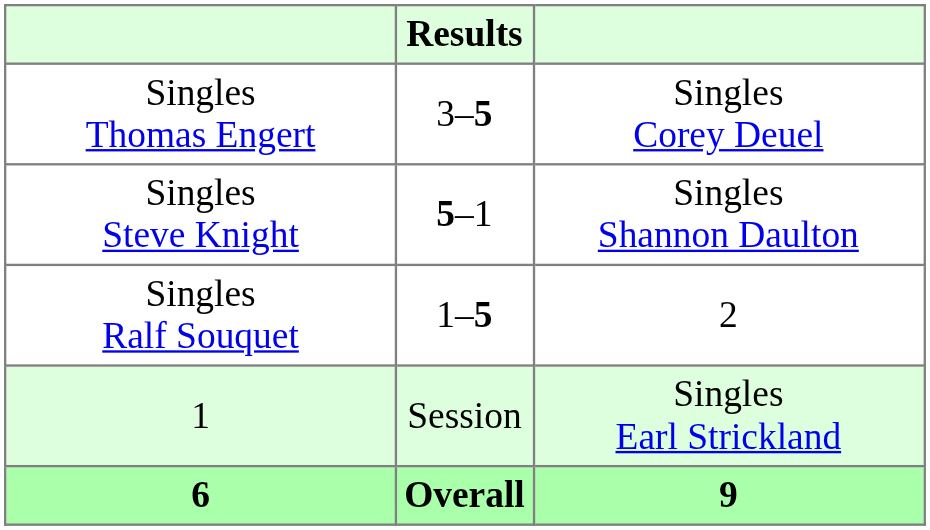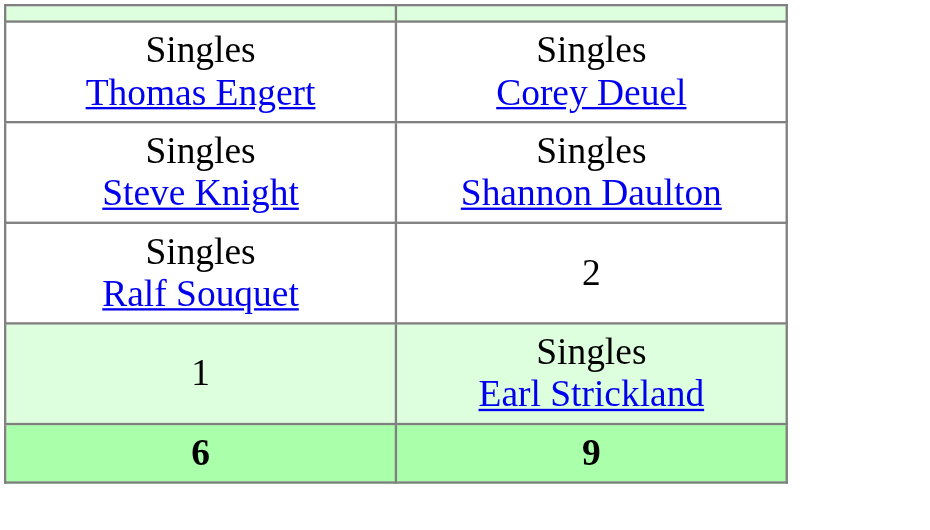 <table border="1" cellpadding="3" style="border-collapse: collapse;">
 <tr bgcolor="#ddffdd">
 <th width="160"></th>
-<th>Results</th>
 <th width="160"></th>
 </tr>
 <tr>
 <td align="center">Singles<br><a href='#'>Thomas Engert</a></td>
-<td align="center">3–<strong>5</strong></td>
 <td align="center">Singles<br><a href='#'>Corey Deuel</a></td>
 </tr>
 <tr>
 <td align="center">Singles<br><a href='#'>Steve Knight</a></td>
-<td align="center"><strong>5</strong>–1</td>
 <td align="center">Singles<br><a href='#'>Shannon Daulton</a></td>
 </tr>
 <tr>
 <td align="center">Singles<br><a href='#'>Ralf Souquet</a></td>
-<td align="center">1–<strong>5</strong></td>
 <td align="center">2</td>
 </tr>
 <tr bgcolor="#ddffdd">
 <td align="center">1</td>
-<td align="center">Session</td>
 <td align="center">Singles<br><a href='#'>Earl Strickland</a></td>
 </tr>
 <tr bgcolor="#aaffaa">
 <th align="center">6</th>
-<th align="center">Overall</th>
 <th align="center">9</th>
 </tr>
 </table>
